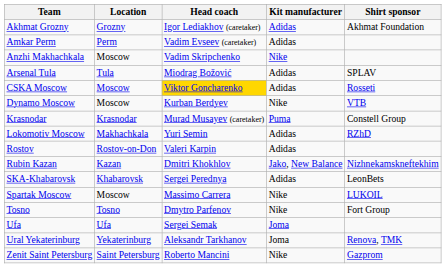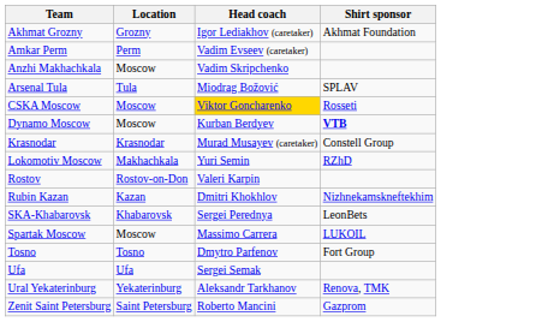 <table class="wikitable sortable" style="text-align:left">
 <tr>
 <th>Team</th>
 <th>Location</th>
 <th>Head coach</th>
-<th>Kit manufacturer</th>
 <th>Shirt sponsor</th>
 </tr>
 <tr>
 <td><a href='#'>Akhmat Grozny</a></td>
 <td><a href='#'>Grozny</a></td>
 <td> <a href='#'>Igor Lediakhov</a> <small>(caretaker)</small></td>
-<td><a href='#'>Adidas</a></td>
 <td>Akhmat Foundation</td>
 </tr>
 <tr>
 <td><a href='#'>Amkar Perm</a></td>
 <td><a href='#'>Perm</a></td>
 <td> <a href='#'>Vadim Evseev</a> <small>(caretaker)</small></td>
-<td>Adidas</td>
 <td></td>
 </tr>
 <tr>
 <td><a href='#'>Anzhi Makhachkala</a></td>
 <td>Moscow</td>
 <td> <a href='#'>Vadim Skripchenko</a></td>
-<td><a href='#'>Nike</a></td>
 <td></td>
 </tr>
 <tr>
 <td><a href='#'>Arsenal Tula</a></td>
 <td><a href='#'>Tula</a></td>
 <td> <a href='#'>Miodrag Božović</a></td>
-<td>Adidas</td>
 <td>SPLAV</td>
 </tr>
 <tr>
 <td><a href='#'>CSKA Moscow</a></td>
 <td><a href='#'>Moscow</a></td>
 <td style="background: gold;"> <a href='#'>Viktor Goncharenko</a></td>
-<td>Adidas</td>
 <td><a href='#'>Rosseti</a></td>
 </tr>
 <tr>
 <td><a href='#'>Dynamo Moscow</a></td>
 <td>Moscow</td>
 <td> <a href='#'>Kurban Berdyev</a></td>
-<td>Nike</td>
-<td><a href='#'>VTB</a></td>
+<td><strong><a href='#'>VTB</a></strong></td>
 </tr>
 <tr>
 <td><a href='#'>Krasnodar</a></td>
 <td><a href='#'>Krasnodar</a></td>
 <td> <a href='#'>Murad Musayev</a> <small>(caretaker)</small></td>
-<td><a href='#'>Puma</a></td>
 <td>Constell Group</td>
 </tr>
 <tr>
 <td><a href='#'>Lokomotiv Moscow</a></td>
 <td><a href='#'>Makhachkala</a></td>
 <td> <a href='#'>Yuri Semin</a></td>
-<td>Adidas</td>
 <td><a href='#'>RZhD</a></td>
 </tr>
 <tr>
 <td><a href='#'>Rostov</a></td>
 <td><a href='#'>Rostov-on-Don</a></td>
 <td> <a href='#'>Valeri Karpin</a></td>
-<td>Adidas</td>
 <td></td>
 </tr>
 <tr>
 <td><a href='#'>Rubin Kazan</a></td>
 <td><a href='#'>Kazan</a></td>
 <td> <a href='#'>Dmitri Khokhlov</a></td>
-<td><a href='#'>Jako</a>, <a href='#'>New Balance</a></td>
 <td><a href='#'>Nizhnekamskneftekhim</a></td>
 </tr>
 <tr>
 <td><a href='#'>SKA-Khabarovsk</a></td>
 <td><a href='#'>Khabarovsk</a></td>
 <td> <a href='#'>Sergei Perednya</a></td>
-<td>Adidas</td>
 <td>LeonBets</td>
 </tr>
 <tr>
 <td><a href='#'>Spartak Moscow</a></td>
 <td>Moscow</td>
 <td> <a href='#'>Massimo Carrera</a></td>
-<td>Nike</td>
 <td><a href='#'>LUKOIL</a></td>
 </tr>
 <tr>
 <td><a href='#'>Tosno</a></td>
 <td><a href='#'>Tosno</a></td>
 <td> <a href='#'>Dmytro Parfenov</a></td>
-<td>Nike</td>
 <td>Fort Group</td>
 </tr>
 <tr>
 <td><a href='#'>Ufa</a></td>
 <td><a href='#'>Ufa</a></td>
 <td> <a href='#'>Sergei Semak</a></td>
-<td><a href='#'>Joma</a></td>
 <td></td>
 </tr>
 <tr>
 <td><a href='#'>Ural Yekaterinburg</a></td>
 <td><a href='#'>Yekaterinburg</a></td>
 <td> <a href='#'>Aleksandr Tarkhanov</a></td>
-<td>Joma</td>
 <td><a href='#'>Renova</a>, <a href='#'>TMK</a></td>
 </tr>
 <tr>
 <td><a href='#'>Zenit Saint Petersburg</a></td>
 <td><a href='#'>Saint Petersburg</a></td>
 <td> <a href='#'>Roberto Mancini</a></td>
-<td>Nike</td>
 <td><a href='#'>Gazprom</a></td>
 </tr>
 </table>
